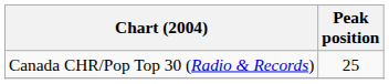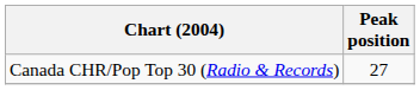 <table class="wikitable sortable">
 <tr>
 <th>Chart (2004)</th>
 <th>Peak<br>position</th>
 </tr>
 <tr>
 <td align="left">Canada CHR/Pop Top 30 (<em><a href='#'>Radio & Records</a></em>)</td>
-<td align="center">25</td>
+<td align="center">27</td>
 </tr>
 <tr>
 </tr>
 <tr>
 </tr>
 <tr>
 </tr>
 <tr>
 </tr>
 <tr>
 </tr>
 <tr>
 </tr>
 <tr>
 </tr>
 <tr>
 </tr>
 <tr>
 </tr>
 <tr>
 </tr>
 <tr>
 </tr>
 </table>
